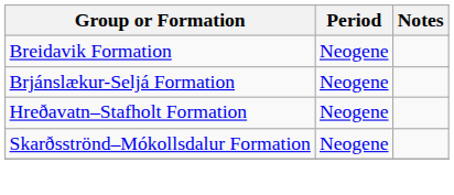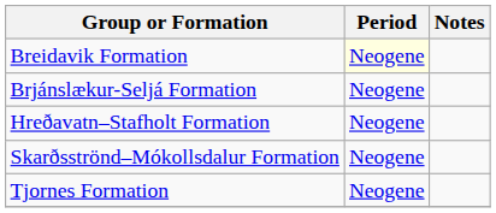 <table class="wikitable sortable" style="width: auto;">
 <tr>
 <th>Group or Formation</th>
 <th>Period</th>
 <th class="unsortable">Notes</th>
 </tr>
 <tr>
 <td><a href='#'>Breidavik Formation</a></td>
-<td><a href='#'>Neogene</a></td>
+<td style="background: lightyellow;"><a href='#'>Neogene</a></td>
 <td></td>
 </tr>
 <tr>
 <td><a href='#'>Brjánslækur-Seljá Formation</a></td>
 <td><a href='#'>Neogene</a></td>
 <td></td>
 </tr>
 <tr>
 <td><a href='#'>Hreðavatn–Stafholt Formation</a></td>
 <td><a href='#'>Neogene</a></td>
 <td></td>
 </tr>
 <tr>
 <td><a href='#'>Skarðsströnd–Mókollsdalur Formation</a></td>
 <td><a href='#'>Neogene</a></td>
 <td></td>
 </tr>
 <tr>
+<td><a href='#'>Tjornes Formation</a></td>
+<td><a href='#'>Neogene</a></td>
+<td></td>
+</tr>
+<tr>
 </tr>
 </table>
